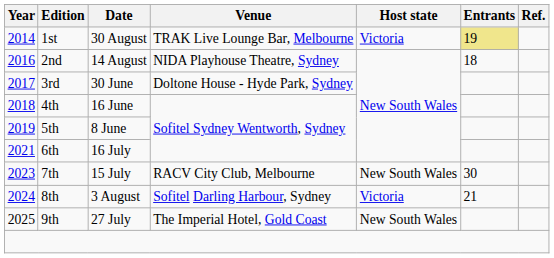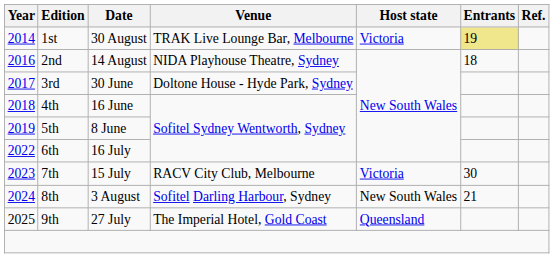 <table class="wikitable defaultcenter col3left col4left col5left" style="font-size:95%;">
 <tr>
 <th>Year</th>
 <th>Edition</th>
 <th>Date</th>
 <th>Venue</th>
 <th>Host state</th>
 <th>Entrants</th>
 <th>Ref.</th>
 </tr>
 <tr>
 <td><a href='#'>2014</a></td>
 <td>1st</td>
 <td>30 August</td>
 <td>TRAK Live Lounge Bar, <a href='#'>Melbourne</a></td>
 <td><a href='#'>Victoria</a></td>
 <td style="background: khaki;">19</td>
 <td></td>
 </tr>
 <tr>
 <td><a href='#'>2016</a></td>
 <td>2nd</td>
 <td>14 August</td>
 <td>NIDA Playhouse Theatre, <a href='#'>Sydney</a></td>
 <td rowspan=5><a href='#'>New South Wales</a></td>
 <td>18</td>
 <td></td>
 </tr>
 <tr>
 <td><a href='#'>2017</a></td>
 <td>3rd</td>
 <td>30 June</td>
 <td>Doltone House - Hyde Park, <a href='#'>Sydney</a></td>
 <td></td>
 <td></td>
 </tr>
 <tr>
 <td><a href='#'>2018</a></td>
 <td>4th</td>
 <td>16 June</td>
 <td rowspan=3><a href='#'>Sofitel Sydney Wentworth</a>, <a href='#'>Sydney</a></td>
 <td></td>
 <td></td>
 </tr>
 <tr>
 <td><a href='#'>2019</a></td>
 <td>5th</td>
 <td>8 June</td>
 <td></td>
 <td></td>
 </tr>
 <tr>
-<td><a href='#'>2021</a></td>
+<td><a href='#'>2022</a></td>
 <td>6th</td>
 <td>16 July</td>
 <td></td>
 <td></td>
 </tr>
 <tr>
 <td><a href='#'>2023</a></td>
 <td>7th</td>
 <td>15 July</td>
 <td>RACV City Club, Melbourne</td>
-<td>New South Wales</td>
+<td><a href='#'>Victoria</a></td>
 <td>30</td>
 <td></td>
 </tr>
 <tr>
 <td><a href='#'>2024</a></td>
 <td>8th</td>
 <td>3 August</td>
 <td><a href='#'>Sofitel</a> <a href='#'>Darling Harbour</a>, Sydney</td>
-<td><a href='#'>Victoria</a></td>
+<td>New South Wales</td>
 <td>21</td>
 <td></td>
 </tr>
 <tr>
 <td>2025</td>
 <td>9th</td>
 <td>27 July</td>
 <td>The Imperial Hotel, <a href='#'>Gold Coast</a></td>
-<td>New South Wales</td>
+<td><a href='#'>Queensland</a></td>
 <td></td>
 <td></td>
 </tr>
 <tr>
 <td colspan="99"><br></td>
 </tr>
 </table>
